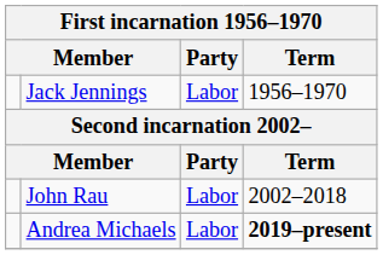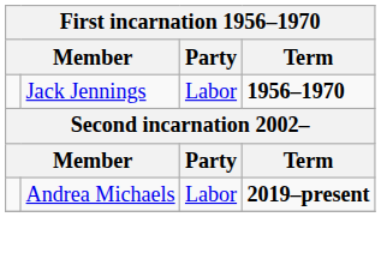 <table class="wikitable">
 <tr>
 <th colspan="4">First incarnation 1956–1970</th>
 </tr>
 <tr>
 <th colspan="2">Member</th>
 <th>Party</th>
 <th>Term</th>
 </tr>
 <tr>
 <td> </td>
 <td><a href='#'>Jack Jennings</a></td>
 <td><a href='#'>Labor</a></td>
-<td>1956–1970</td>
+<td><strong>1956–1970</strong></td>
 </tr>
 <tr>
 <th colspan="4">Second incarnation 2002–</th>
 </tr>
 <tr>
 <th colspan="2">Member</th>
 <th>Party</th>
 <th>Term</th>
 </tr>
 <tr>
 <td> </td>
-<td><a href='#'>John Rau</a></td>
-<td><a href='#'>Labor</a></td>
-<td>2002–2018</td>
-</tr>
-<tr>
-<td> </td>
 <td><a href='#'>Andrea Michaels</a></td>
 <td><a href='#'>Labor</a></td>
 <td><strong>2019–present</strong></td>
 </tr>
 <tr>
 </tr>
 </table>
